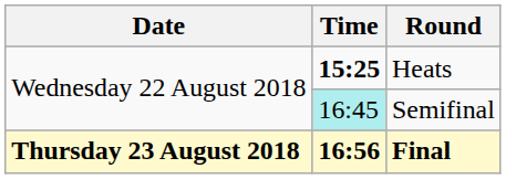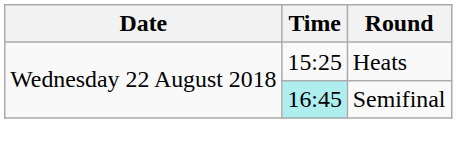 <table class="wikitable">
 <tr>
 <th>Date</th>
 <th>Time</th>
 <th>Round</th>
 </tr>
 <tr>
 <td rowspan=2>Wednesday 22 August 2018</td>
-<td><strong>15:25</strong></td>
+<td>15:25</td>
 <td>Heats</td>
 </tr>
 <tr>
 <td style="background: paleturquoise;">16:45</td>
 <td>Semifinal</td>
 </tr>
-<tr>
-<td style=background:lemonchiffon><strong>Thursday 23 August 2018</strong></td>
-<td style=background:lemonchiffon><strong>16:56</strong></td>
-<td style=background:lemonchiffon><strong>Final</strong></td>
-</tr>
 </table>
